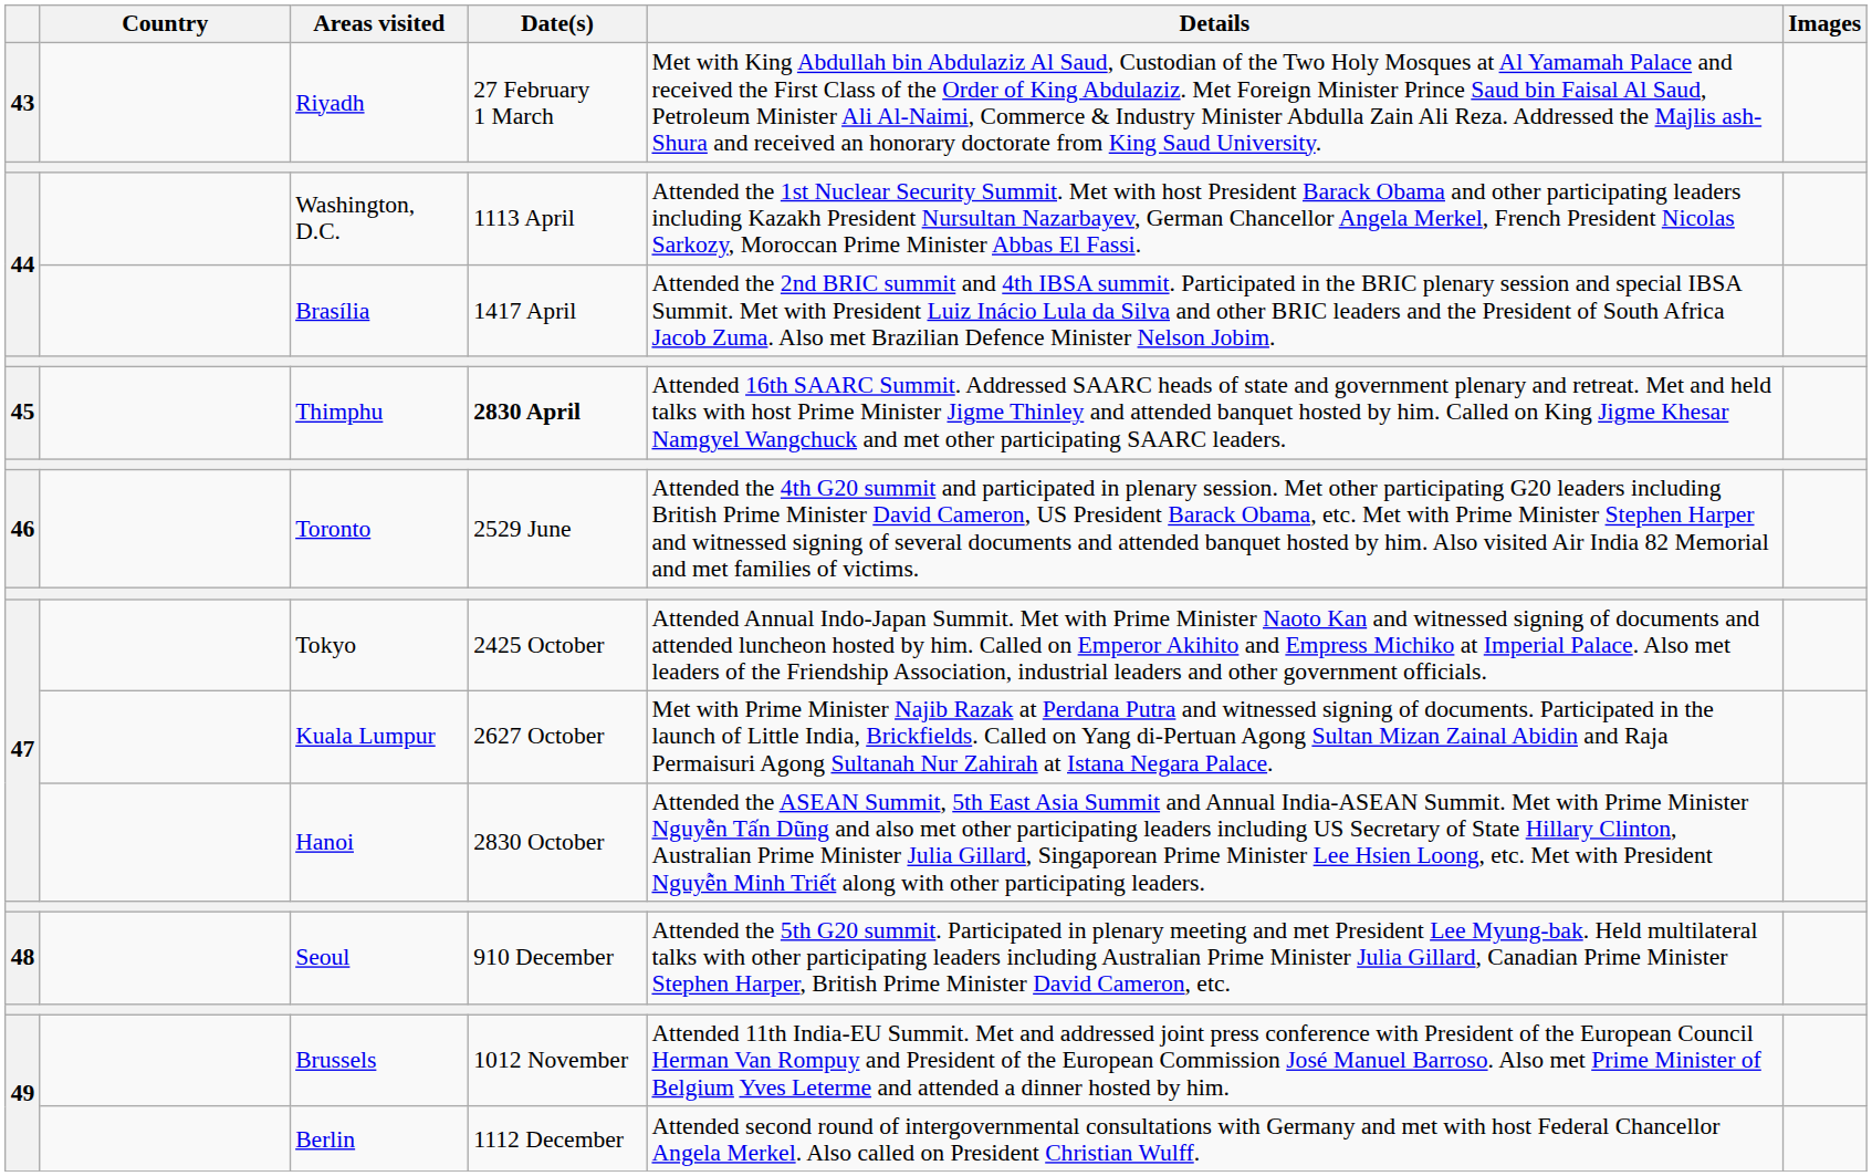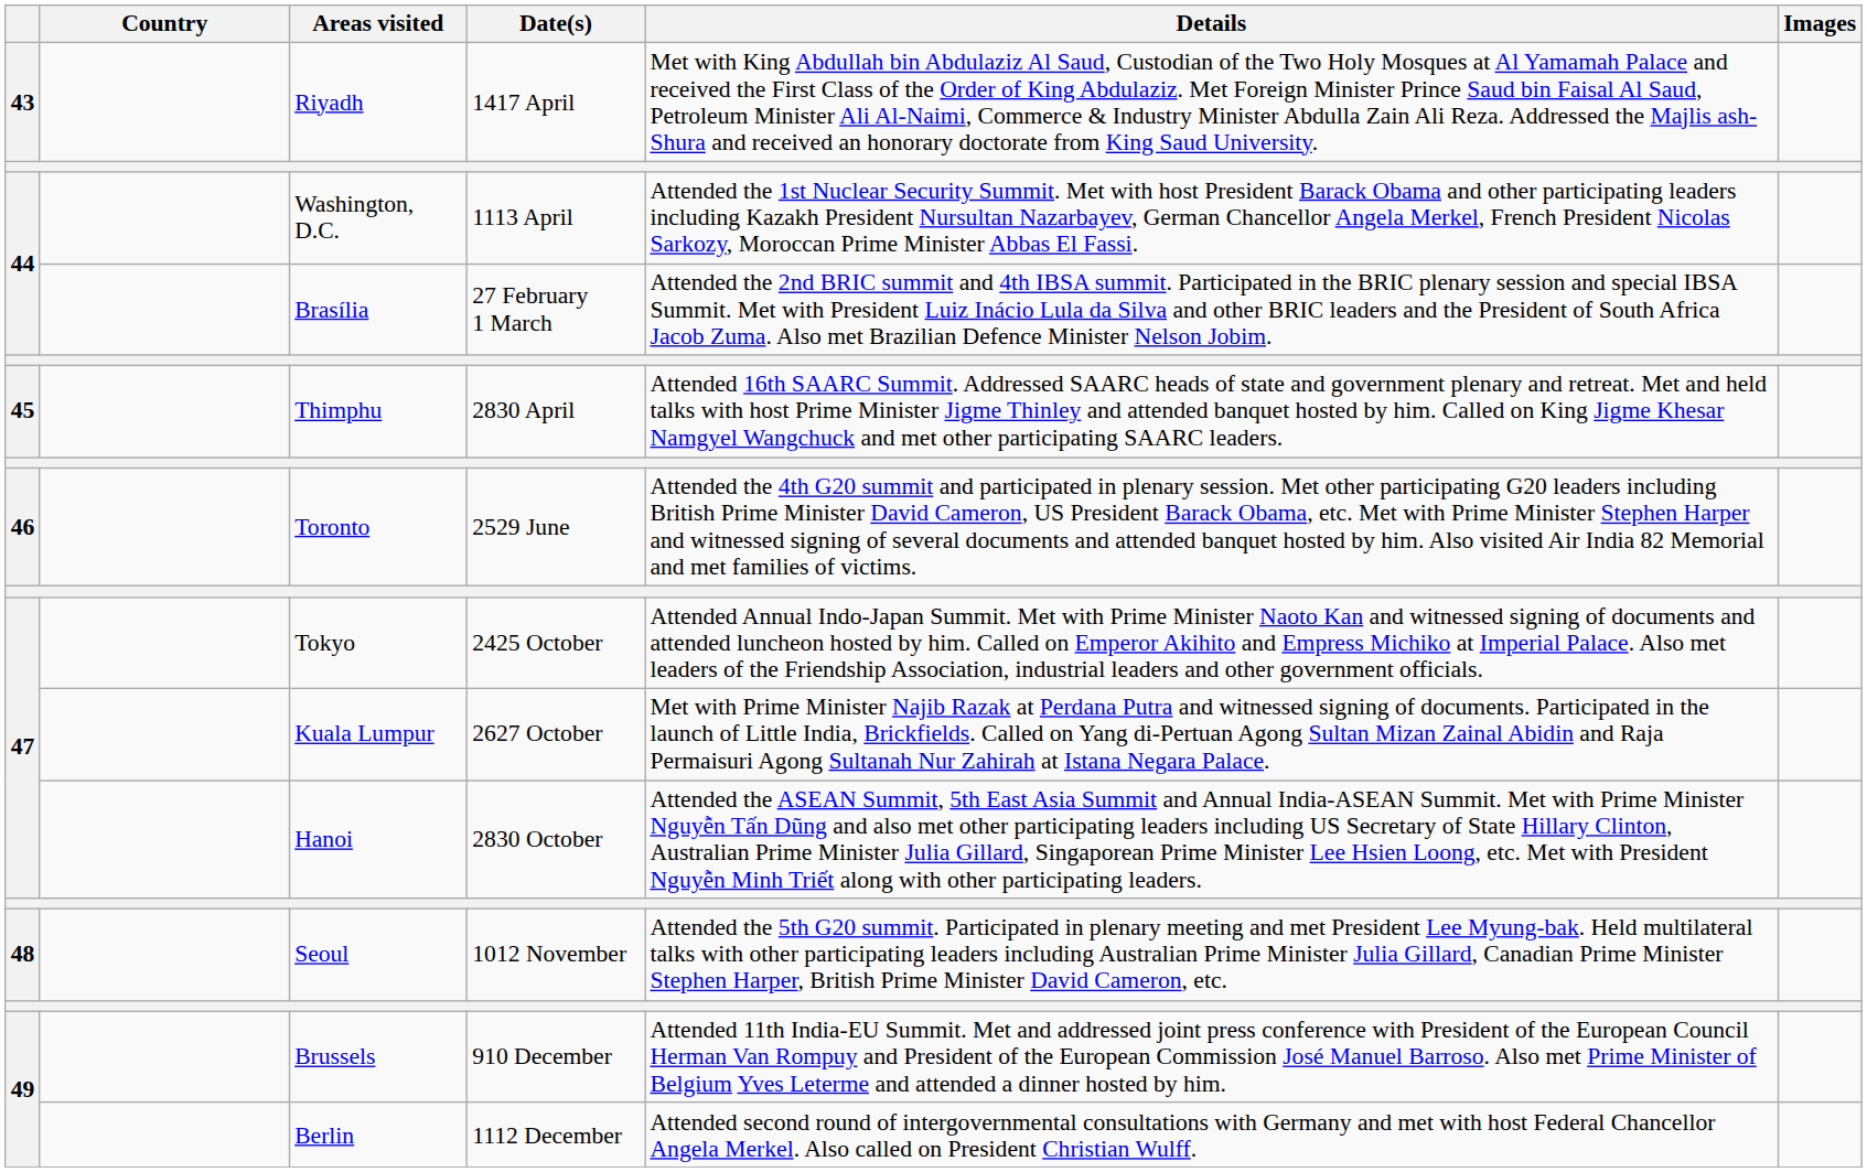 <table class="wikitable outercollapse sortable">
 <tr>
 <th></th>
 <th style="width:10em">Country</th>
 <th style="width:7em">Areas visited</th>
 <th style="width:7em">Date(s)</th>
 <th class="unsortable">Details</th>
 <th class="unsortable">Images</th>
 </tr>
 <tr>
 <th>43</th>
 <td></td>
 <td><a href='#'>Riyadh</a></td>
-<td>27 February<br>1 March</td>
+<td>1417 April</td>
 <td>Met with King <a href='#'>Abdullah bin Abdulaziz Al Saud</a>, Custodian of the Two Holy Mosques at <a href='#'>Al Yamamah Palace</a> and received the First Class of the <a href='#'>Order of King Abdulaziz</a>. Met Foreign Minister Prince <a href='#'>Saud bin Faisal Al Saud</a>, Petroleum Minister <a href='#'>Ali Al-Naimi</a>, Commerce & Industry Minister Abdulla Zain Ali Reza. Addressed the <a href='#'>Majlis ash-Shura</a> and received an honorary doctorate from <a href='#'>King Saud University</a>.</td>
 <td></td>
 </tr>
 <tr>
 <th colspan="6"></th>
 </tr>
 <tr>
 <th rowspan="2">44</th>
 <td></td>
 <td>Washington, D.C.</td>
 <td>1113 April</td>
 <td>Attended the <a href='#'>1st Nuclear Security Summit</a>. Met with host President <a href='#'>Barack Obama</a> and other participating leaders including Kazakh President <a href='#'>Nursultan Nazarbayev</a>, German Chancellor <a href='#'>Angela Merkel</a>, French President <a href='#'>Nicolas Sarkozy</a>, Moroccan Prime Minister <a href='#'>Abbas El Fassi</a>.</td>
 <td></td>
 </tr>
 <tr>
 <td></td>
 <td><a href='#'>Brasília</a></td>
-<td>1417 April</td>
+<td>27 February<br>1 March</td>
 <td>Attended the <a href='#'>2nd BRIC summit</a> and <a href='#'>4th IBSA summit</a>. Participated in the BRIC plenary session and special IBSA Summit. Met with President <a href='#'>Luiz Inácio Lula da Silva</a> and other BRIC leaders and the President of South Africa <a href='#'>Jacob Zuma</a>. Also met Brazilian Defence Minister <a href='#'>Nelson Jobim</a>.</td>
 <td></td>
 </tr>
 <tr>
 <th colspan="6"></th>
 </tr>
 <tr>
 <th>45</th>
 <td></td>
 <td><a href='#'>Thimphu</a></td>
-<td><strong>2830 April</strong></td>
+<td>2830 April</td>
 <td>Attended <a href='#'>16th SAARC Summit</a>. Addressed SAARC heads of state and government plenary and retreat. Met and held talks with host Prime Minister <a href='#'>Jigme Thinley</a> and attended banquet hosted by him. Called on King <a href='#'>Jigme Khesar Namgyel Wangchuck</a> and met other participating SAARC leaders.</td>
 <td></td>
 </tr>
 <tr>
 <th colspan="6"></th>
 </tr>
 <tr>
 <th>46</th>
 <td></td>
 <td><a href='#'>Toronto</a></td>
 <td>2529 June</td>
 <td>Attended the <a href='#'>4th G20 summit</a> and participated in plenary session. Met other participating G20 leaders including British Prime Minister <a href='#'>David Cameron</a>, US President <a href='#'>Barack Obama</a>, etc. Met with Prime Minister <a href='#'>Stephen Harper</a> and witnessed signing of several documents and attended banquet hosted by him. Also visited Air India 82 Memorial and met families of victims.</td>
 <td></td>
 </tr>
 <tr>
 <th colspan="6"></th>
 </tr>
 <tr>
 <th rowspan="3">47</th>
 <td></td>
 <td>Tokyo</td>
 <td>2425 October</td>
 <td>Attended Annual Indo-Japan Summit. Met with Prime Minister <a href='#'>Naoto Kan</a> and witnessed signing of documents and attended luncheon hosted by him. Called on <a href='#'>Emperor Akihito</a> and <a href='#'>Empress Michiko</a> at <a href='#'>Imperial Palace</a>. Also met leaders of the Friendship Association, industrial leaders and other government officials.</td>
 <td></td>
 </tr>
 <tr>
 <td></td>
 <td><a href='#'>Kuala Lumpur</a></td>
 <td>2627 October</td>
 <td>Met with Prime Minister <a href='#'>Najib Razak</a> at <a href='#'>Perdana Putra</a> and witnessed signing of documents. Participated in the launch of Little India, <a href='#'>Brickfields</a>. Called on Yang di-Pertuan Agong <a href='#'>Sultan Mizan Zainal Abidin</a> and Raja Permaisuri Agong <a href='#'>Sultanah Nur Zahirah</a> at <a href='#'>Istana Negara Palace</a>.</td>
 <td></td>
 </tr>
 <tr>
 <td></td>
 <td><a href='#'>Hanoi</a></td>
 <td>2830 October</td>
 <td>Attended the <a href='#'>ASEAN Summit</a>, <a href='#'>5th East Asia Summit</a> and Annual India-ASEAN Summit. Met with Prime Minister <a href='#'>Nguyễn Tấn Dũng</a> and also met other participating leaders including US Secretary of State <a href='#'>Hillary Clinton</a>, Australian Prime Minister <a href='#'>Julia Gillard</a>, Singaporean Prime Minister <a href='#'>Lee Hsien Loong</a>, etc. Met with President <a href='#'>Nguyễn Minh Triết</a> along with other participating leaders.</td>
 <td></td>
 </tr>
 <tr>
 <th colspan="6"></th>
 </tr>
 <tr>
 <th>48</th>
 <td></td>
 <td><a href='#'>Seoul</a></td>
-<td>910 December</td>
+<td>1012 November</td>
 <td>Attended the <a href='#'>5th G20 summit</a>. Participated in plenary meeting and met President <a href='#'>Lee Myung-bak</a>. Held multilateral talks with other participating leaders including Australian Prime Minister <a href='#'>Julia Gillard</a>, Canadian Prime Minister <a href='#'>Stephen Harper</a>, British Prime Minister <a href='#'>David Cameron</a>, etc.</td>
 <td></td>
 </tr>
 <tr>
 <th colspan="6"></th>
 </tr>
 <tr>
 <th rowspan="2">49</th>
 <td></td>
 <td><a href='#'>Brussels</a></td>
-<td>1012 November</td>
+<td>910 December</td>
 <td>Attended 11th India-EU Summit. Met and addressed joint press conference with President of the European Council <a href='#'>Herman Van Rompuy</a> and President of the European Commission <a href='#'>José Manuel Barroso</a>. Also met <a href='#'>Prime Minister of Belgium</a> <a href='#'>Yves Leterme</a> and attended a dinner hosted by him.</td>
 <td></td>
 </tr>
 <tr>
 <td></td>
 <td><a href='#'>Berlin</a></td>
 <td>1112 December</td>
 <td>Attended second round of intergovernmental consultations with Germany and met with host Federal Chancellor <a href='#'>Angela Merkel</a>. Also called on President <a href='#'>Christian Wulff</a>.</td>
 <td></td>
 </tr>
 <tr>
 </tr>
 </table>
